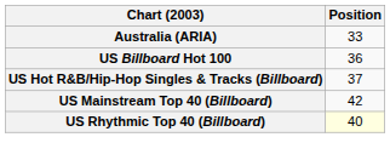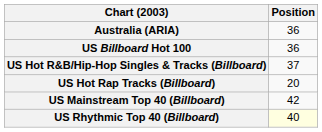 <table class="wikitable sortable plainrowheaders" style="text-align:center">
 <tr>
 <th>Chart (2003)</th>
 <th>Position</th>
 </tr>
 <tr>
 <th scope="row">Australia (ARIA)</th>
-<td>33</td>
+<td>36</td>
 </tr>
 <tr>
 <th scope="row">US <em>Billboard</em> Hot 100</th>
 <td>36</td>
 </tr>
 <tr>
 <th scope="row">US Hot R&B/Hip-Hop Singles & Tracks (<em>Billboard</em>)</th>
 <td>37</td>
 </tr>
 <tr>
+<th scope="row">US Hot Rap Tracks (<em>Billboard</em>)</th>
+<td>20</td>
+</tr>
+<tr>
 <th scope="row">US Mainstream Top 40 (<em>Billboard</em>)</th>
 <td>42</td>
 </tr>
 <tr>
 <th scope="row">US Rhythmic Top 40 (<em>Billboard</em>)</th>
 <td style="background: lightyellow;">40</td>
 </tr>
 </table>
